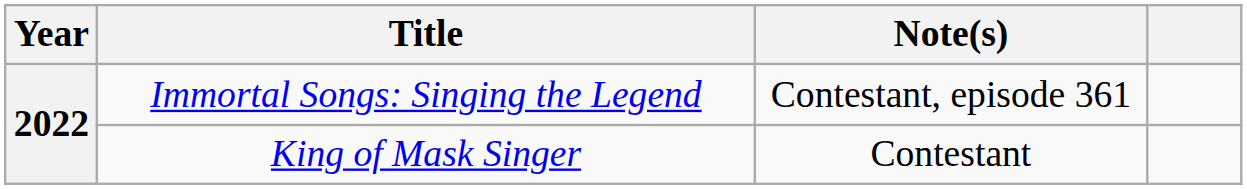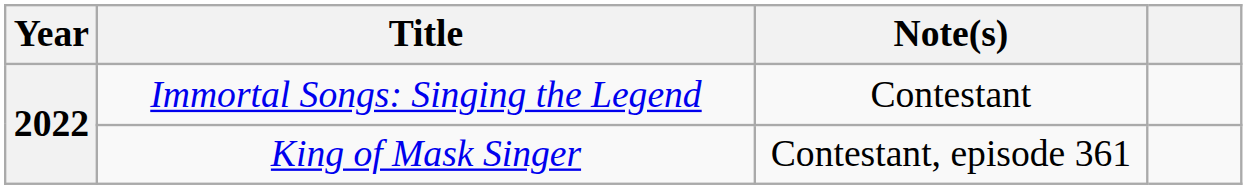 <table class="wikitable sortable plainrowheaders" style="text-align:center;" border="1">
 <tr>
 <th scope="col" style="width: 2em;">Year</th>
 <th scope="col" style="width: 17em;">Title</th>
 <th scope="col" style="width: 10em;">Note(s)</th>
 <th scope="col" class="unsortable" style="width: 2em;"></th>
 </tr>
 <tr>
 <th scope="row" rowspan="2">2022</th>
 <td><em><a href='#'>Immortal Songs: Singing the Legend</a></em></td>
-<td>Contestant, episode 361</td>
+<td>Contestant</td>
 <td></td>
 </tr>
 <tr>
 <td><em><a href='#'>King of Mask Singer</a></em></td>
-<td>Contestant</td>
+<td>Contestant, episode 361</td>
 <td></td>
 </tr>
 </table>
